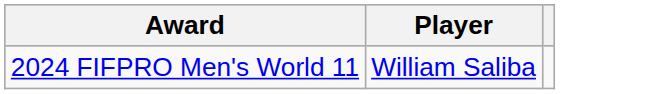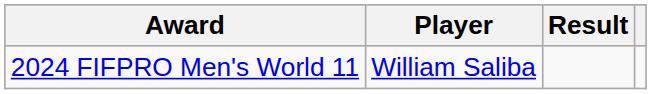 <table class="wikitable" style="text-align:center;">
 <tr>
 <th>Award</th>
 <th>Player</th>
+<th>Result</th>
 <th></th>
 </tr>
 <tr>
 <td><a href='#'>2024 FIFPRO Men's World 11</a></td>
 <td> <a href='#'>William Saliba</a></td>
 <td></td>
+<td></td>
 </tr>
 </table>
